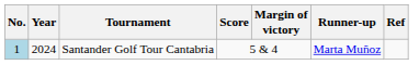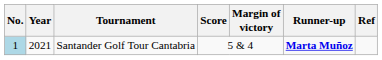 <table class=wikitable style="font-size:95%">
 <tr>
 <th>No.</th>
 <th>Year</th>
 <th>Tournament</th>
 <th>Score</th>
 <th>Margin of<br>victory</th>
 <th>Runner-up</th>
 <th>Ref</th>
 </tr>
 <tr>
 <td align=center style="background: lightblue;">1</td>
-<td align=center>2024</td>
+<td align=center>2021</td>
 <td>Santander Golf Tour Cantabria</td>
 <td colspan=2 align=center>5 & 4</td>
-<td> <a href='#'>Marta Muñoz</a></td>
+<td><strong> <a href='#'>Marta Muñoz</a></strong></td>
 <td></td>
 </tr>
 </table>
